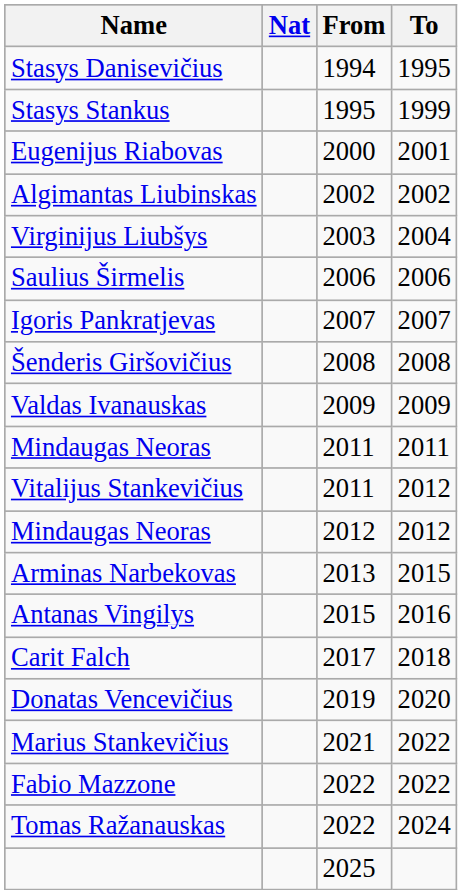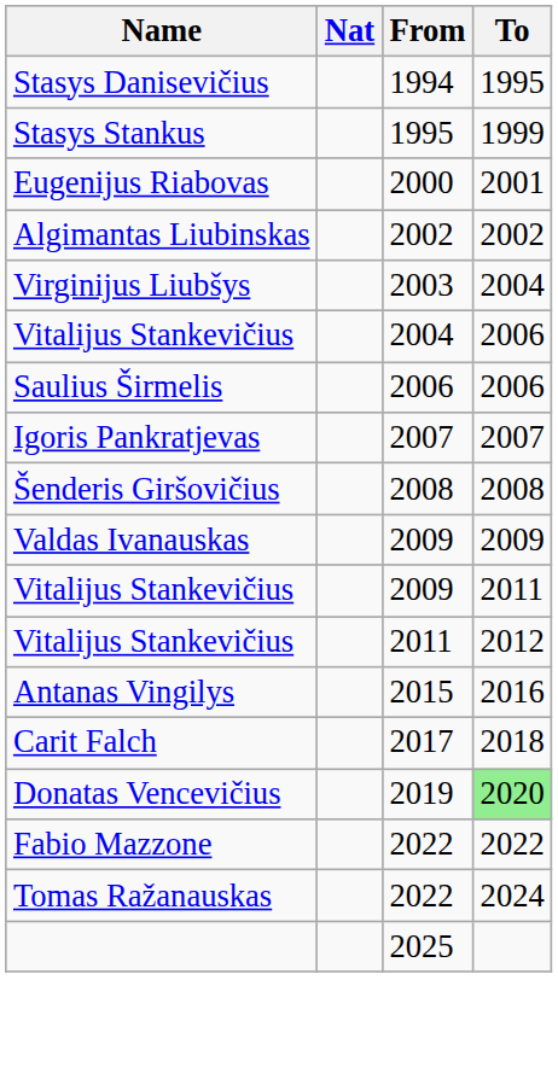 <table class="wikitable" style="text-align: center">
 <tr>
 <th>Name</th>
 <th><a href='#'>Nat</a></th>
 <th>From</th>
 <th>To</th>
 </tr>
 <tr>
 <td align=left><a href='#'>Stasys Danisevičius</a></td>
 <td></td>
 <td align=left>1994</td>
 <td align=left>1995</td>
 </tr>
 <tr>
 <td align=left><a href='#'>Stasys Stankus</a></td>
 <td></td>
 <td align=left>1995</td>
 <td align=left>1999</td>
 </tr>
 <tr>
 <td align=left><a href='#'>Eugenijus Riabovas</a></td>
 <td></td>
 <td align=left>2000</td>
 <td align=left>2001</td>
 </tr>
 <tr>
 <td align=left><a href='#'>Algimantas Liubinskas</a></td>
 <td></td>
 <td align=left>2002</td>
 <td align=left>2002</td>
 </tr>
 <tr>
 <td align=left><a href='#'>Virginijus Liubšys</a></td>
 <td></td>
 <td align=left>2003</td>
 <td align=left>2004</td>
 </tr>
 <tr>
+<td align=left><a href='#'>Vitalijus Stankevičius</a></td>
+<td></td>
+<td align=left>2004</td>
+<td align=left>2006</td>
+</tr>
+<tr>
 <td align=left><a href='#'>Saulius Širmelis</a></td>
 <td></td>
 <td align=left>2006</td>
 <td align=left>2006</td>
 </tr>
 <tr>
 <td align=left><a href='#'>Igoris Pankratjevas</a></td>
 <td></td>
 <td align=left>2007</td>
 <td align=left>2007</td>
 </tr>
 <tr>
 <td align=left><a href='#'>Šenderis Giršovičius</a></td>
 <td></td>
 <td align=left>2008</td>
 <td align=left>2008</td>
 </tr>
 <tr>
 <td align=left><a href='#'>Valdas Ivanauskas</a></td>
 <td></td>
 <td align=left>2009</td>
 <td align=left>2009</td>
 </tr>
 <tr>
-<td align=left><a href='#'>Mindaugas Neoras</a></td>
+<td align=left><a href='#'>Vitalijus Stankevičius</a></td>
 <td></td>
-<td align=left>2011</td>
+<td align=left>2009</td>
 <td align=left>2011</td>
 </tr>
 <tr>
 <td align=left><a href='#'>Vitalijus Stankevičius</a></td>
 <td></td>
 <td align=left>2011</td>
 <td align=left>2012</td>
-</tr>
-<tr>
-<td align=left><a href='#'>Mindaugas Neoras</a></td>
-<td></td>
-<td align=left>2012</td>
-<td align=left>2012</td>
-</tr>
-<tr>
-<td align=left><a href='#'>Arminas Narbekovas</a></td>
-<td></td>
-<td align=left>2013</td>
-<td align=left>2015</td>
 </tr>
 <tr>
 <td align=left><a href='#'>Antanas Vingilys</a></td>
 <td></td>
 <td align=left>2015</td>
 <td align=left>2016</td>
 </tr>
 <tr>
 <td align=left><a href='#'>Carit Falch</a></td>
 <td></td>
 <td align=left>2017</td>
 <td align=left>2018</td>
 </tr>
 <tr>
 <td align=left><a href='#'>Donatas Vencevičius</a></td>
 <td></td>
 <td align=left>2019</td>
-<td align=left>2020</td>
-</tr>
-<tr>
-<td align=left><a href='#'>Marius Stankevičius</a></td>
-<td></td>
-<td align=left>2021</td>
-<td align=left>2022</td>
+<td align=left style="background: lightgreen;">2020</td>
 </tr>
 <tr>
 <td align=left><a href='#'>Fabio Mazzone</a></td>
 <td></td>
 <td align=left>2022</td>
 <td align=left>2022</td>
 </tr>
 <tr>
 <td align=left><a href='#'>Tomas Ražanauskas</a></td>
 <td></td>
 <td align=left>2022</td>
 <td align=left>2024</td>
 </tr>
 <tr>
 <td align=left></td>
 <td></td>
 <td align=left>2025</td>
 <td align=left></td>
 </tr>
 </table>
